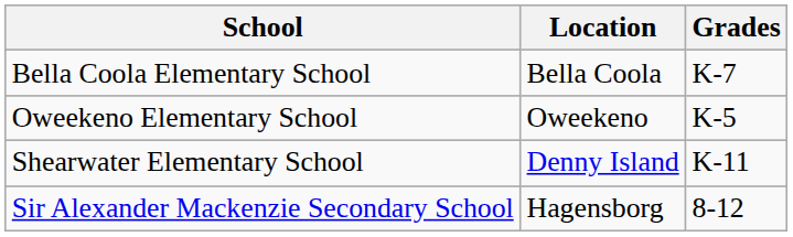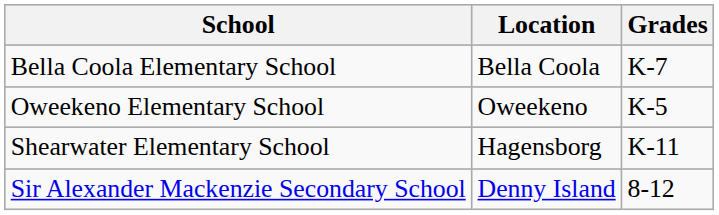 <table class="wikitable">
 <tr>
 <th>School</th>
 <th>Location</th>
 <th>Grades</th>
 </tr>
 <tr>
 <td>Bella Coola Elementary School</td>
 <td>Bella Coola</td>
 <td>K-7</td>
 </tr>
 <tr>
 <td>Oweekeno Elementary School</td>
 <td>Oweekeno</td>
 <td>K-5</td>
 </tr>
 <tr>
 <td>Shearwater Elementary School</td>
-<td><a href='#'>Denny Island</a></td>
+<td>Hagensborg</td>
 <td>K-11</td>
 </tr>
 <tr>
 <td><a href='#'>Sir Alexander Mackenzie Secondary School</a></td>
-<td>Hagensborg</td>
+<td><a href='#'>Denny Island</a></td>
 <td>8-12</td>
 </tr>
 </table>
